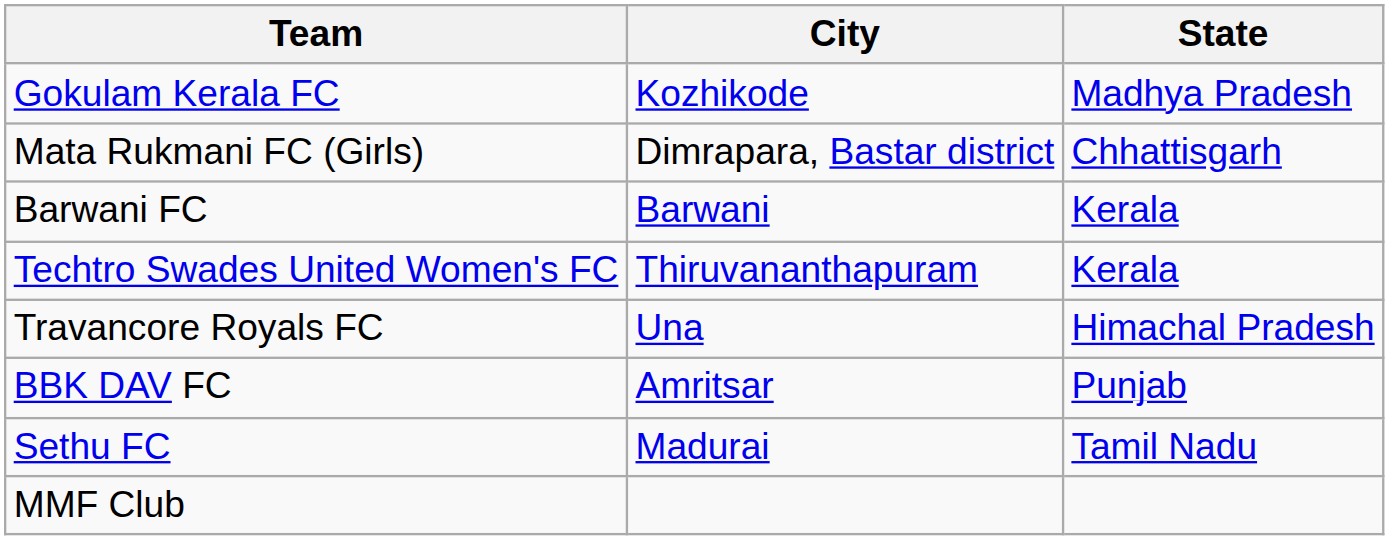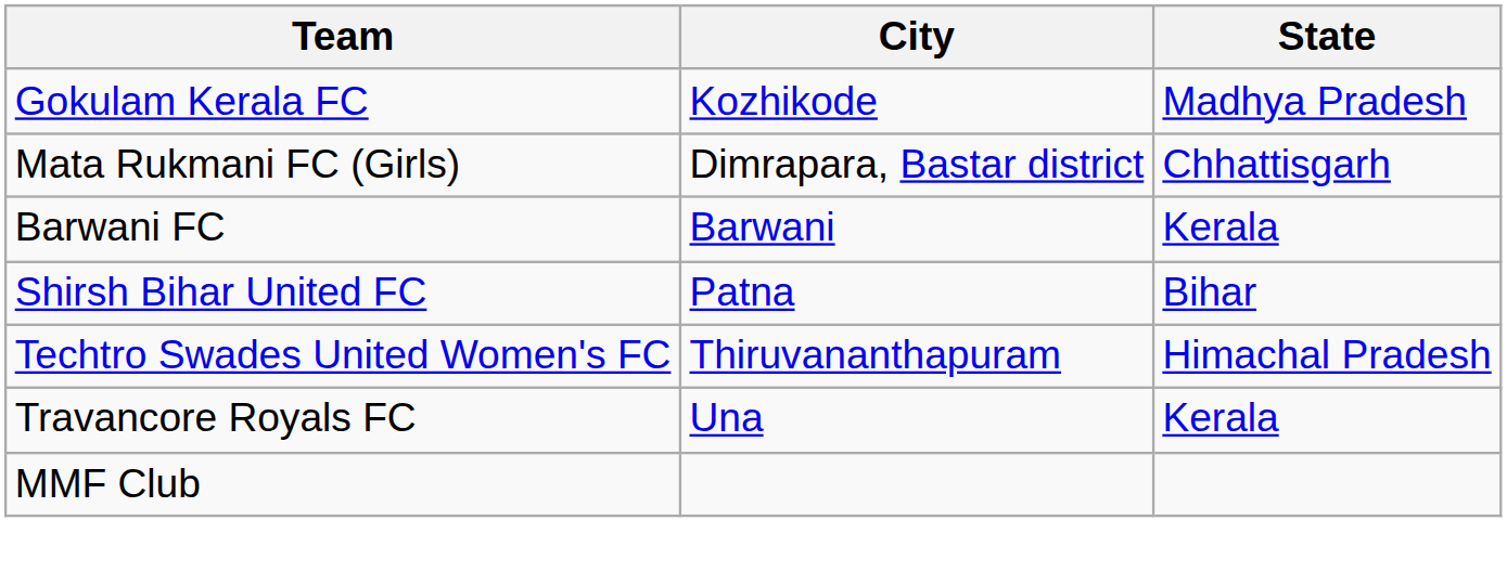 <table class="wikitable">
 <tr>
 <th>Team</th>
 <th>City</th>
 <th>State</th>
 </tr>
 <tr>
 <td><a href='#'>Gokulam Kerala FC</a></td>
 <td><a href='#'>Kozhikode</a></td>
 <td><a href='#'>Madhya Pradesh</a></td>
 </tr>
 <tr>
 <td>Mata Rukmani FC (Girls)</td>
 <td>Dimrapara, <a href='#'>Bastar district</a></td>
 <td><a href='#'>Chhattisgarh</a></td>
 </tr>
 <tr>
 <td>Barwani FC</td>
 <td><a href='#'>Barwani</a></td>
 <td><a href='#'>Kerala</a></td>
 </tr>
 <tr>
+<td><a href='#'>Shirsh Bihar United FC</a></td>
+<td><a href='#'>Patna</a></td>
+<td><a href='#'>Bihar</a></td>
+</tr>
+<tr>
 <td><a href='#'>Techtro Swades United Women's FC</a></td>
 <td><a href='#'>Thiruvananthapuram</a></td>
-<td><a href='#'>Kerala</a></td>
+<td><a href='#'>Himachal Pradesh</a></td>
 </tr>
 <tr>
 <td>Travancore Royals FC</td>
 <td><a href='#'>Una</a></td>
-<td><a href='#'>Himachal Pradesh</a></td>
-</tr>
-<tr>
-<td><a href='#'>BBK DAV</a> FC</td>
-<td><a href='#'>Amritsar</a></td>
-<td><a href='#'>Punjab</a></td>
-</tr>
-<tr>
-<td><a href='#'>Sethu FC</a></td>
-<td><a href='#'>Madurai</a></td>
-<td><a href='#'>Tamil Nadu</a></td>
+<td><a href='#'>Kerala</a></td>
 </tr>
 <tr>
 <td>MMF Club</td>
 <td></td>
 <td></td>
 </tr>
 </table>
